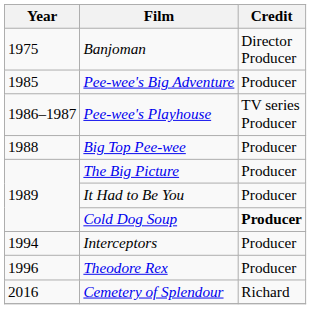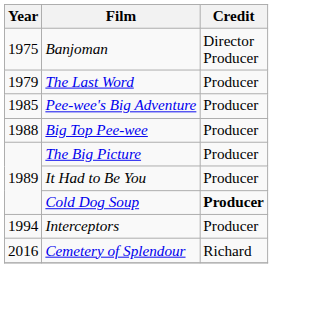 <table class="wikitable sortable">
 <tr>
 <th>Year</th>
 <th>Film</th>
 <th>Credit</th>
 </tr>
 <tr>
 <td>1975</td>
 <td><em>Banjoman</em></td>
 <td>Director<br>Producer</td>
 </tr>
 <tr>
+<td>1979</td>
+<td><em><a href='#'>The Last Word</a></em></td>
+<td>Producer</td>
+</tr>
+<tr>
 <td>1985</td>
 <td><em><a href='#'>Pee-wee's Big Adventure</a></em></td>
 <td>Producer</td>
-</tr>
-<tr>
-<td>1986–1987</td>
-<td><em><a href='#'>Pee-wee's Playhouse</a></em></td>
-<td>TV series<br>Producer</td>
 </tr>
 <tr>
 <td>1988</td>
 <td><em><a href='#'>Big Top Pee-wee</a></em></td>
 <td>Producer</td>
 </tr>
 <tr>
 <td rowspan="3">1989</td>
 <td><em><a href='#'>The Big Picture</a></em></td>
 <td>Producer</td>
 </tr>
 <tr>
 <td><em>It Had to Be You</em></td>
 <td>Producer</td>
 </tr>
 <tr>
 <td><em><a href='#'>Cold Dog Soup</a></em></td>
 <td><strong>Producer</strong></td>
 </tr>
 <tr>
 <td>1994</td>
 <td><em>Interceptors</em></td>
 <td>Producer</td>
 </tr>
 <tr>
-<td>1996</td>
-<td><em><a href='#'>Theodore Rex</a></em></td>
-<td>Producer</td>
-</tr>
-<tr>
 <td>2016</td>
 <td><em><a href='#'>Cemetery of Splendour</a></em></td>
 <td>Richard</td>
 </tr>
 <tr>
 </tr>
 </table>
